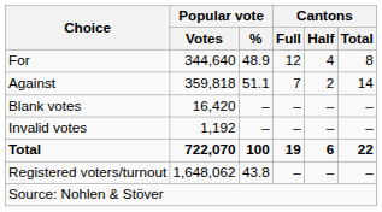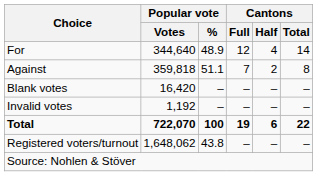 <table class=wikitable style=text-align:right>
 <tr>
 <th rowspan=2>Choice</th>
 <th colspan=2>Popular vote</th>
 <th colspan=3>Cantons</th>
 </tr>
 <tr>
 <th>Votes</th>
 <th>%</th>
 <th>Full</th>
 <th>Half</th>
 <th>Total</th>
 </tr>
 <tr>
 <td align=left>For</td>
 <td>344,640</td>
 <td>48.9</td>
 <td>12</td>
 <td>4</td>
-<td>8</td>
+<td>14</td>
 </tr>
 <tr>
 <td align=left>Against</td>
 <td>359,818</td>
 <td>51.1</td>
 <td>7</td>
 <td>2</td>
-<td>14</td>
+<td>8</td>
 </tr>
 <tr>
 <td align=left>Blank votes</td>
 <td>16,420</td>
 <td>–</td>
 <td>–</td>
 <td>–</td>
 <td>–</td>
 </tr>
 <tr>
 <td align=left>Invalid votes</td>
 <td>1,192</td>
 <td>–</td>
 <td>–</td>
 <td>–</td>
 <td>–</td>
 </tr>
 <tr>
 <td align=left><strong>Total</strong></td>
 <td><strong>722,070</strong></td>
 <td><strong>100</strong></td>
 <td><strong>19</strong></td>
 <td><strong>6</strong></td>
 <td><strong>22</strong></td>
 </tr>
 <tr>
 <td align=left>Registered voters/turnout</td>
 <td>1,648,062</td>
 <td>43.8</td>
 <td>–</td>
 <td>–</td>
 <td>–</td>
 </tr>
 <tr>
 <td align=left colspan=6>Source: Nohlen & Stöver</td>
 </tr>
 </table>
